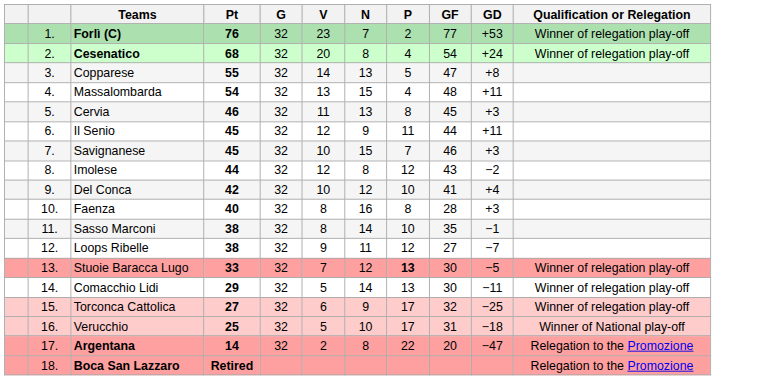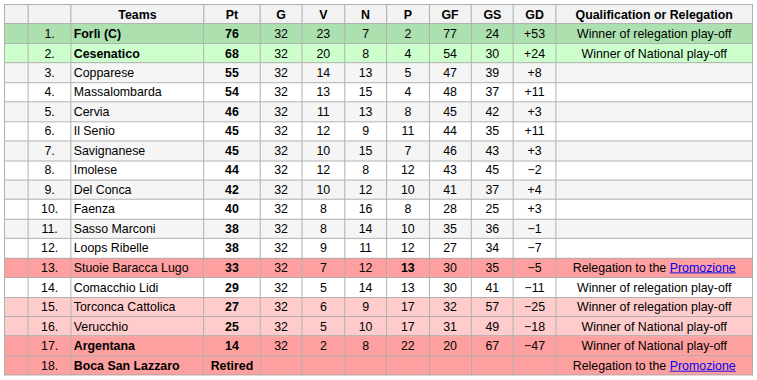 <table class="wikitable sortable" align="center" style="font-size: 85%; border-collapse:collapse" border="0" cellspacing="0" cellpadding="2">
 <tr align=center bgcolor=#98A1B2>
 <th width=20></th>
 <th width=40></th>
 <th width=140><span>Teams</span></th>
 <th width=55><span>Pt</span></th>
 <th width=40><span>G</span></th>
 <th width=40><span>V</span></th>
 <th width=40><span>N</span></th>
 <th width=40><span>P</span></th>
 <th width=40><span>GF</span></th>
+<th width=40><span>GS</span></th>
 <th width=40><span>GD</span></th>
 <th width=210><span>Qualification or Relegation</span></th>
 </tr>
 <tr align=center style="background:#ACE1AF;">
 <td></td>
 <td>1.</td>
 <td style="text-align:left;"><strong>Forlì</strong> <strong>(C)</strong></td>
 <td><strong>76</strong></td>
 <td>32</td>
 <td>23</td>
 <td>7</td>
 <td>2</td>
 <td>77</td>
+<td>24</td>
 <td>+53</td>
 <td>Winner of relegation play-off</td>
 </tr>
 <tr align=center style="background:#ccffcc;">
 <td></td>
 <td>2.</td>
 <td style="text-align:left;"><strong>Cesenatico</strong></td>
 <td><strong>68</strong></td>
 <td>32</td>
 <td>20</td>
 <td>8</td>
 <td>4</td>
 <td>54</td>
+<td>30</td>
 <td>+24</td>
-<td>Winner of relegation play-off</td>
+<td>Winner of National play-off</td>
 </tr>
 <tr align=center style="background:#F5F5F5;">
 <td></td>
 <td>3.</td>
 <td style="text-align:left;">Copparese</td>
 <td><strong>55</strong></td>
 <td>32</td>
 <td>14</td>
 <td>13</td>
 <td>5</td>
 <td>47</td>
+<td>39</td>
 <td>+8</td>
 <td></td>
 </tr>
 <tr align=center style="background:#FFFFFF;">
 <td></td>
 <td>4.</td>
 <td style="text-align:left;">Massalombarda</td>
 <td><strong>54</strong></td>
 <td>32</td>
 <td>13</td>
 <td>15</td>
 <td>4</td>
 <td>48</td>
+<td>37</td>
 <td>+11</td>
 <td></td>
 </tr>
 <tr align=center style="background:#F5F5F5;">
 <td></td>
 <td>5.</td>
 <td style="text-align:left;">Cervia</td>
 <td><strong>46</strong></td>
 <td>32</td>
 <td>11</td>
 <td>13</td>
 <td>8</td>
 <td>45</td>
+<td>42</td>
 <td>+3</td>
 <td></td>
 </tr>
 <tr align=center style="background:#FFFFFF;">
 <td></td>
 <td>6.</td>
 <td style="text-align:left;">Il Senio</td>
 <td><strong>45</strong></td>
 <td>32</td>
 <td>12</td>
 <td>9</td>
 <td>11</td>
 <td>44</td>
+<td>35</td>
 <td>+11</td>
 <td></td>
 </tr>
 <tr align=center style="background:#F5F5F5;">
 <td></td>
 <td>7.</td>
 <td style="text-align:left;">Savignanese</td>
 <td><strong>45</strong></td>
 <td>32</td>
 <td>10</td>
 <td>15</td>
 <td>7</td>
 <td>46</td>
+<td>43</td>
 <td>+3</td>
 <td></td>
 </tr>
 <tr align=center style="background:#FFFFFF;">
 <td></td>
 <td>8.</td>
 <td style="text-align:left;">Imolese</td>
 <td><strong>44</strong></td>
 <td>32</td>
 <td>12</td>
 <td>8</td>
 <td>12</td>
 <td>43</td>
+<td>45</td>
 <td>−2</td>
 <td></td>
 </tr>
 <tr align=center style="background:#F5F5F5;">
 <td></td>
 <td>9.</td>
 <td style="text-align:left;">Del Conca</td>
 <td><strong>42</strong></td>
 <td>32</td>
 <td>10</td>
 <td>12</td>
 <td>10</td>
 <td>41</td>
+<td>37</td>
 <td>+4</td>
 <td></td>
 </tr>
 <tr align=center style="background:#FFFFFF;">
 <td></td>
 <td>10.</td>
 <td style="text-align:left;">Faenza</td>
 <td><strong>40</strong></td>
 <td>32</td>
 <td>8</td>
 <td>16</td>
 <td>8</td>
 <td>28</td>
+<td>25</td>
 <td>+3</td>
 <td></td>
 </tr>
 <tr align=center style="background:#F5F5F5;">
 <td></td>
 <td>11.</td>
 <td style="text-align:left;">Sasso Marconi</td>
 <td><strong>38</strong></td>
 <td>32</td>
 <td>8</td>
 <td>14</td>
 <td>10</td>
 <td>35</td>
+<td>36</td>
 <td>−1</td>
 <td></td>
 </tr>
 <tr align=center style="background:#FFFFFF;">
 <td></td>
 <td>12.</td>
 <td style="text-align:left;">Loops Ribelle</td>
 <td><strong>38</strong></td>
 <td>32</td>
 <td>9</td>
 <td>11</td>
 <td>12</td>
 <td>27</td>
+<td>34</td>
 <td>−7</td>
 <td></td>
 </tr>
 <tr align=center style="background:#FFA0A0;">
 <td></td>
 <td>13.</td>
 <td style="text-align:left;">Stuoie Baracca Lugo</td>
 <td><strong>33</strong></td>
 <td>32</td>
 <td>7</td>
 <td>12</td>
 <td><strong>13</strong></td>
 <td>30</td>
+<td>35</td>
 <td>−5</td>
-<td>Winner of relegation play-off</td>
+<td>Relegation to the <a href='#'>Promozione</a></td>
 </tr>
 <tr align=center style="background:#FFFFFF">
 <td></td>
 <td>14.</td>
 <td style="text-align:left;">Comacchio Lidi</td>
 <td><strong>29</strong></td>
 <td>32</td>
 <td>5</td>
 <td>14</td>
 <td>13</td>
 <td>30</td>
+<td>41</td>
 <td>−11</td>
 <td>Winner of relegation play-off</td>
 </tr>
 <tr align=center style="background:#FFCCCC;">
 <td></td>
 <td>15.</td>
 <td style="text-align:left;">Torconca Cattolica</td>
 <td><strong>27</strong></td>
 <td>32</td>
 <td>6</td>
 <td>9</td>
 <td>17</td>
 <td>32</td>
+<td>57</td>
 <td>−25</td>
 <td>Winner of relegation play-off</td>
 </tr>
 <tr align=center style="background:#FFCCCC;">
 <td></td>
 <td>16.</td>
 <td style="text-align:left;">Verucchio</td>
 <td><strong>25</strong></td>
 <td>32</td>
 <td>5</td>
 <td>10</td>
 <td>17</td>
 <td>31</td>
+<td>49</td>
 <td>−18</td>
 <td>Winner of National play-off</td>
 </tr>
 <tr align=center style="background:#FFA0A0;">
 <td></td>
 <td>17.</td>
 <td style="text-align:left;"><strong>Argentana</strong></td>
 <td><strong>14</strong></td>
 <td>32</td>
 <td>2</td>
 <td>8</td>
 <td>22</td>
 <td>20</td>
+<td>67</td>
 <td>−47</td>
-<td>Relegation to the <a href='#'>Promozione</a></td>
+<td>Winner of National play-off</td>
 </tr>
 <tr align=center style="background:#FFA0A0;">
 <td></td>
 <td>18.</td>
 <td style="text-align:left;"><strong>Boca San Lazzaro</strong></td>
 <td><strong>Retired</strong></td>
 <td></td>
 <td></td>
 <td></td>
 <td></td>
 <td></td>
 <td></td>
+<td></td>
 <td>Relegation to the <a href='#'>Promozione</a></td>
 </tr>
 </table>
